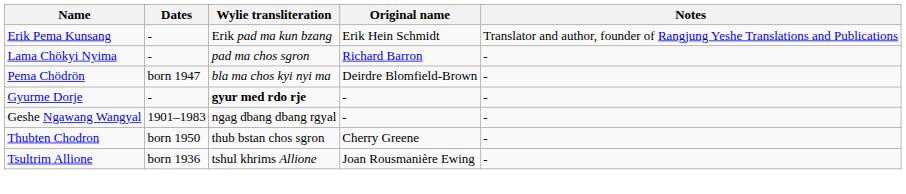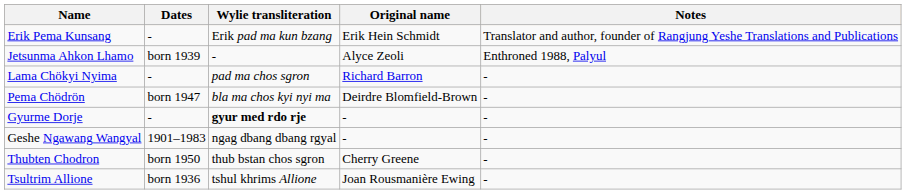 <table class="wikitable">
 <tr style="background-color:#FFDEAD;" align="center">
 <th>Name</th>
 <th>Dates</th>
 <th>Wylie transliteration</th>
 <th>Original name</th>
 <th>Notes</th>
 </tr>
 <tr>
 <td><a href='#'>Erik Pema Kunsang</a></td>
 <td>-</td>
 <td>Erik <em>pad ma kun bzang</em></td>
 <td>Erik Hein Schmidt</td>
 <td>Translator and author, founder of <a href='#'>Rangjung Yeshe Translations and Publications</a></td>
+</tr>
+<tr>
+<td><a href='#'>Jetsunma Ahkon Lhamo</a></td>
+<td>born 1939</td>
+<td>-</td>
+<td>Alyce Zeoli</td>
+<td>Enthroned 1988, <a href='#'>Palyul</a></td>
 </tr>
 <tr>
 <td><a href='#'>Lama Chökyi Nyima</a></td>
 <td>-</td>
 <td><em>pad ma chos sgron</em></td>
 <td><a href='#'>Richard Barron</a></td>
 <td>-</td>
 </tr>
 <tr>
 <td><a href='#'>Pema Chödrön</a></td>
 <td>born 1947</td>
 <td><em>bla ma chos kyi nyi ma</em></td>
 <td>Deirdre Blomfield-Brown</td>
 <td>-</td>
 </tr>
 <tr>
 <td><a href='#'>Gyurme Dorje</a></td>
 <td>-</td>
 <td><strong>gyur med rdo rje<em></td>
 <td>-</td>
 <td>-</td>
 </tr>
 <tr>
 <td>Geshe <a href='#'>Ngawang Wangyal</a></td>
 <td>1901–1983</td>
 <td></em>ngag dbang dbang rgyal<em></td>
 <td>-</td>
 <td>-</td>
 </tr>
 <tr>
 <td><a href='#'>Thubten Chodron</a></td>
 <td>born 1950</td>
 <td></em>thub bstan chos sgron<em></td>
 <td>Cherry Greene</td>
 <td>-</td>
 </tr>
 <tr>
 <td><a href='#'>Tsultrim Allione</a></td>
 <td>born 1936</td>
 <td></em>tshul khrims<em> Allione</td>
 <td>Joan Rousmanière Ewing</td>
 <td>-</td>
 </tr>
 </table>
